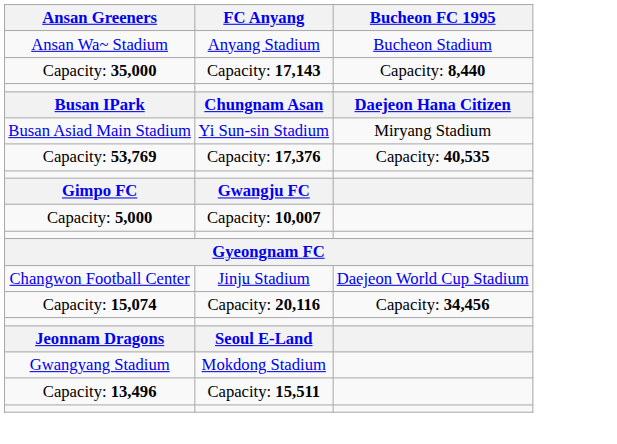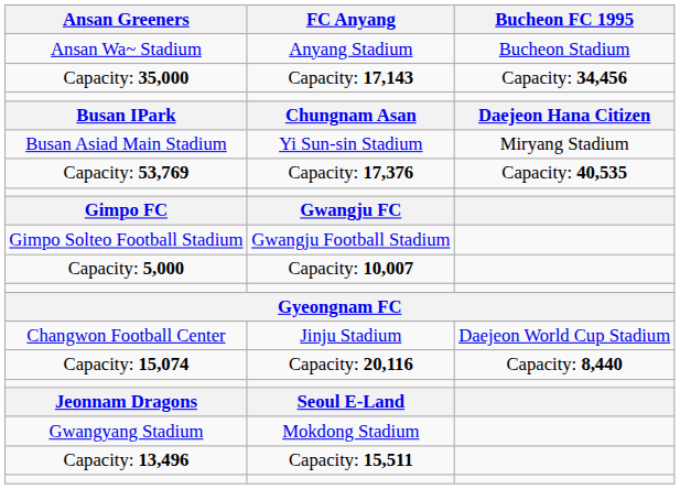 <table class="wikitable" style="text-align:center">
 <tr>
 <th><a href='#'>Ansan Greeners</a></th>
 <th><a href='#'>FC Anyang</a></th>
 <th><a href='#'>Bucheon FC 1995</a></th>
 </tr>
 <tr>
 <td><a href='#'>Ansan Wa~ Stadium</a></td>
 <td><a href='#'>Anyang Stadium</a></td>
 <td><a href='#'>Bucheon Stadium</a></td>
 </tr>
 <tr>
 <td>Capacity: <strong>35,000</strong></td>
 <td>Capacity: <strong>17,143</strong></td>
-<td>Capacity: <strong>8,440</strong></td>
+<td>Capacity: <strong>34,456</strong></td>
 </tr>
 <tr>
 <td></td>
 <td></td>
 <td></td>
 </tr>
 <tr>
 <th><a href='#'>Busan IPark</a></th>
 <th><a href='#'>Chungnam Asan</a></th>
 <th><a href='#'>Daejeon Hana Citizen</a></th>
 </tr>
 <tr>
 <td><a href='#'>Busan Asiad Main Stadium</a></td>
 <td><a href='#'>Yi Sun-sin Stadium</a></td>
 <td>Miryang Stadium</td>
 </tr>
 <tr>
 <td>Capacity: <strong>53,769</strong></td>
 <td>Capacity: <strong>17,376</strong></td>
 <td>Capacity: <strong>40,535</strong></td>
 </tr>
 <tr>
 <td></td>
 <td></td>
 <td></td>
 </tr>
 <tr>
 <th><a href='#'>Gimpo FC</a></th>
 <th><a href='#'>Gwangju FC</a></th>
 <th></th>
 </tr>
 <tr>
+<td><a href='#'>Gimpo Solteo Football Stadium</a></td>
+<td><a href='#'>Gwangju Football Stadium</a></td>
+<td></td>
+</tr>
+<tr>
 <td>Capacity: <strong>5,000</strong></td>
 <td>Capacity: <strong>10,007</strong></td>
 <td></td>
 </tr>
 <tr>
 <td></td>
 <td></td>
 <td></td>
 </tr>
 <tr>
 <th colspan="3"><a href='#'>Gyeongnam FC</a></th>
 </tr>
 <tr>
 <td><a href='#'>Changwon Football Center</a></td>
 <td><a href='#'>Jinju Stadium</a></td>
 <td><a href='#'>Daejeon World Cup Stadium</a></td>
 </tr>
 <tr>
 <td>Capacity: <strong>15,074</strong></td>
 <td>Capacity: <strong>20,116</strong></td>
-<td>Capacity: <strong>34,456</strong></td>
+<td>Capacity: <strong>8,440</strong></td>
 </tr>
 <tr>
 <td></td>
 <td></td>
 <td></td>
 </tr>
 <tr>
 <th><a href='#'>Jeonnam Dragons</a></th>
 <th><a href='#'>Seoul E-Land</a></th>
 <th></th>
 </tr>
 <tr>
 <td><a href='#'>Gwangyang Stadium</a></td>
 <td><a href='#'>Mokdong Stadium</a></td>
 <td></td>
 </tr>
 <tr>
 <td>Capacity: <strong>13,496</strong></td>
 <td>Capacity: <strong>15,511</strong></td>
 <td></td>
 </tr>
 <tr>
 <td></td>
 <td></td>
 <td></td>
 </tr>
 </table>
